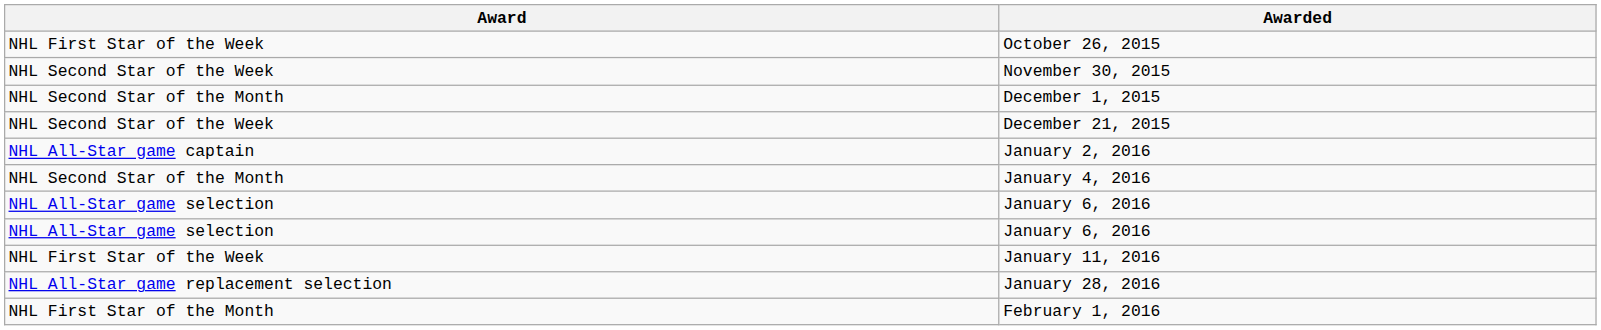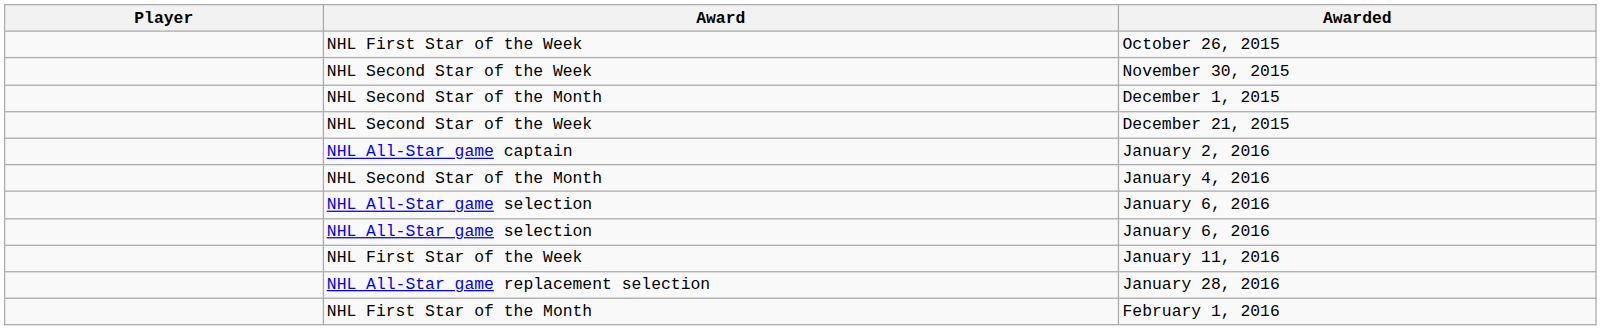 <table class="wikitable sortable" style="width:100%;">
 <tr>
+<th style="width:20%;">Player</th>
 <th style="width:50%;">Award</th>
 <th style="width:30%;" data-sort-type="date">Awarded</th>
 </tr>
 <tr>
+<td></td>
 <td>NHL First Star of the Week</td>
 <td>October 26, 2015</td>
 </tr>
 <tr>
+<td></td>
 <td>NHL Second Star of the Week</td>
 <td>November 30, 2015</td>
 </tr>
 <tr>
+<td></td>
 <td>NHL Second Star of the Month</td>
 <td>December 1, 2015</td>
 </tr>
 <tr>
+<td></td>
 <td>NHL Second Star of the Week</td>
 <td>December 21, 2015</td>
 </tr>
 <tr>
+<td></td>
 <td><a href='#'>NHL All-Star game</a> captain</td>
 <td>January 2, 2016</td>
 </tr>
 <tr>
+<td></td>
 <td>NHL Second Star of the Month</td>
 <td>January 4, 2016</td>
 </tr>
 <tr>
+<td></td>
 <td><a href='#'>NHL All-Star game</a> selection</td>
 <td>January 6, 2016</td>
 </tr>
 <tr>
+<td></td>
 <td><a href='#'>NHL All-Star game</a> selection</td>
 <td>January 6, 2016</td>
 </tr>
 <tr>
+<td></td>
 <td>NHL First Star of the Week</td>
 <td>January 11, 2016</td>
 </tr>
 <tr>
+<td></td>
 <td><a href='#'>NHL All-Star game</a> replacement selection</td>
 <td>January 28, 2016</td>
 </tr>
 <tr>
+<td></td>
 <td>NHL First Star of the Month</td>
 <td>February 1, 2016</td>
 </tr>
 </table>
